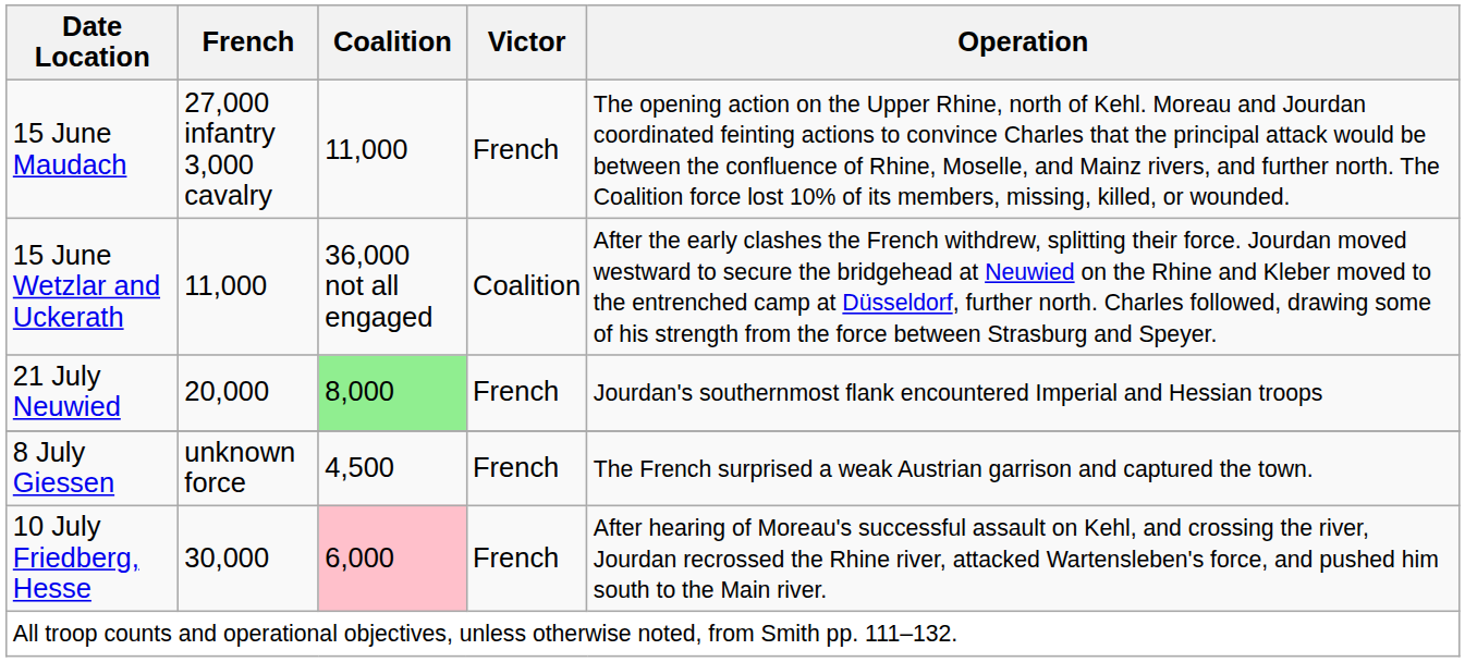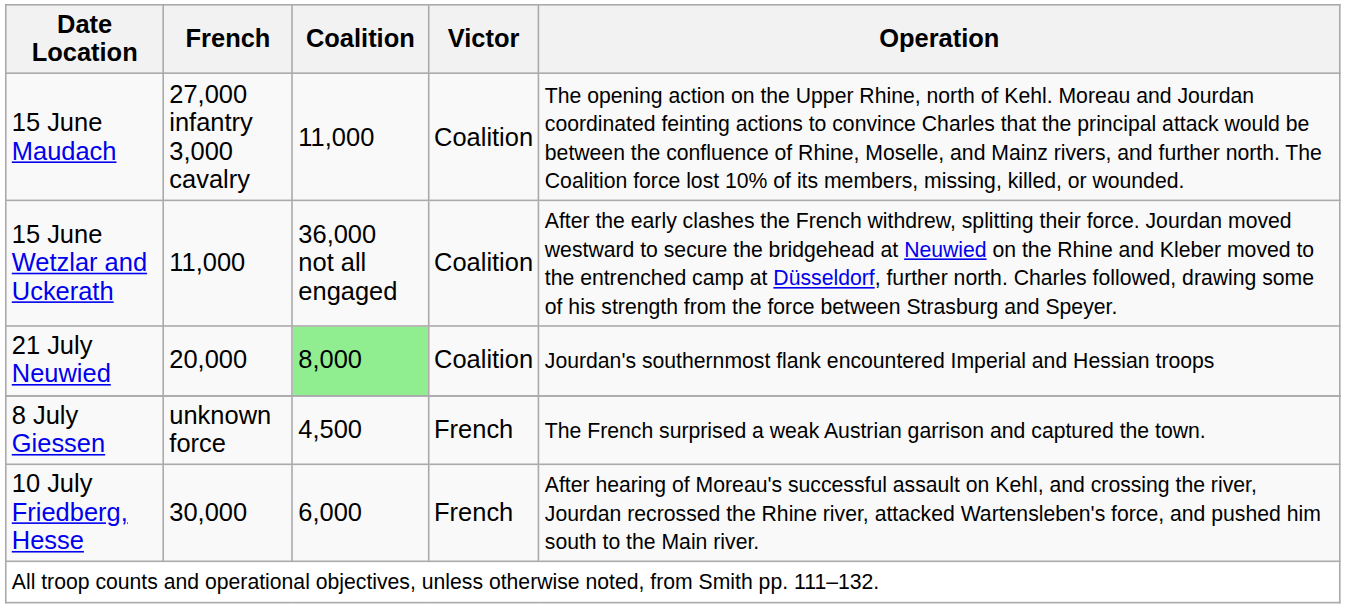 <table class="wikitable"  style="width:95%; margin:auto;">
 <tr>
 <th>Date Location</th>
 <th>French</th>
 <th>Coalition</th>
 <th>Victor</th>
 <th>Operation</th>
 </tr>
 <tr>
 <td>15 June <br><a href='#'>Maudach</a></td>
 <td>27,000 infantry<br>3,000 cavalry</td>
 <td>11,000</td>
-<td>French</td>
+<td>Coalition</td>
 <td><small>The opening action on the Upper Rhine, north of Kehl.  Moreau and Jourdan coordinated feinting actions to convince Charles that the principal attack would be between the confluence of Rhine, Moselle, and Mainz rivers, and further north. The Coalition force lost 10% of its members, missing, killed, or wounded.</small></td>
 </tr>
 <tr>
 <td>15 June <br><a href='#'>Wetzlar and Uckerath</a></td>
 <td>11,000</td>
 <td>36,000<br>not all engaged</td>
 <td>Coalition</td>
 <td><small>After the early clashes the French withdrew, splitting their force.  Jourdan moved westward to secure the bridgehead at <a href='#'>Neuwied</a> on the Rhine and Kleber moved to the entrenched camp at <a href='#'>Düsseldorf</a>, further north.  Charles followed, drawing some of his strength from the force between Strasburg and Speyer.</small></td>
 </tr>
 <tr>
 <td>21 July <br><a href='#'>Neuwied</a></td>
 <td>20,000</td>
 <td style="background: lightgreen;">8,000</td>
-<td>French</td>
+<td>Coalition</td>
 <td><small>Jourdan's southernmost flank encountered Imperial and Hessian troops</small></td>
 </tr>
 <tr>
 </tr>
 <tr>
 <td>8 July <br><a href='#'>Giessen</a></td>
 <td>unknown force</td>
 <td>4,500</td>
 <td>French</td>
 <td><small>The French surprised a weak Austrian garrison and captured the town.</small></td>
 </tr>
 <tr>
 <td>10 July <br><a href='#'>Friedberg, Hesse</a></td>
 <td>30,000</td>
-<td style="background: pink;">6,000</td>
+<td>6,000</td>
 <td>French</td>
 <td><small>After hearing of Moreau's successful assault on Kehl, and crossing the river, Jourdan recrossed the Rhine river, attacked Wartensleben's force, and pushed him south to the Main river.</small></td>
 </tr>
 <tr>
 <td colspan="11" style="background:white;"><small>All troop counts and operational objectives, unless otherwise noted, from Smith pp. 111–132.</small></td>
 </tr>
 </table>
